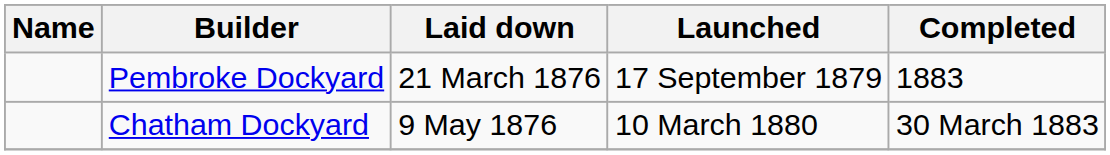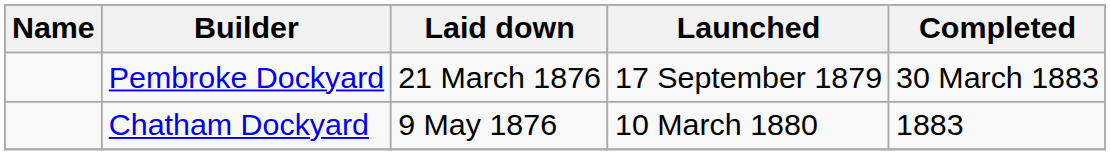 <table class="wikitable">
 <tr>
 <th>Name</th>
 <th>Builder</th>
 <th>Laid down</th>
 <th>Launched</th>
 <th>Completed</th>
 </tr>
 <tr>
 <td></td>
 <td><a href='#'>Pembroke Dockyard</a></td>
 <td>21 March 1876</td>
 <td>17 September 1879</td>
-<td>1883</td>
+<td>30 March 1883</td>
 </tr>
 <tr>
 <td></td>
 <td><a href='#'>Chatham Dockyard</a></td>
 <td>9 May 1876</td>
 <td>10 March 1880</td>
-<td>30 March 1883</td>
+<td>1883</td>
 </tr>
 <tr>
 </tr>
 </table>
